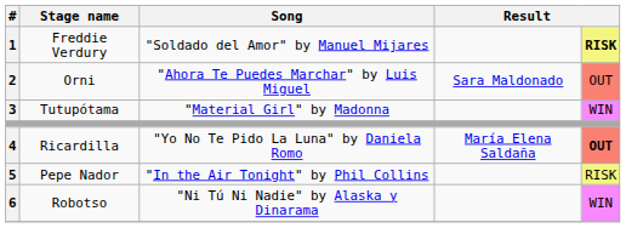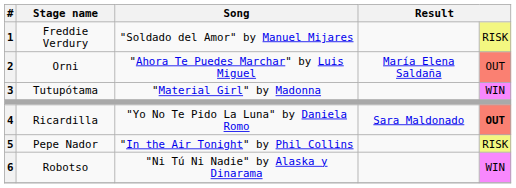 <table class="wikitable plainrowheaders" style="text-align: center;">
 <tr>
 <th>#</th>
 <th>Stage name</th>
 <th>Song</th>
 <th Identity colspan=2>Result</th>
 </tr>
 <tr>
 <th>1</th>
 <td>Freddie Verdury</td>
 <td>"Soldado del Amor" by <a href='#'>Manuel Mijares</a></td>
 <td></td>
-<td bgcolor=#F3F781><strong>RISK</strong></td>
+<td bgcolor=#F3F781>RISK</td>
 </tr>
 <tr>
 <th>2</th>
 <td>Orni</td>
 <td>"<a href='#'>Ahora Te Puedes Marchar</a>" by <a href='#'>Luis Miguel</a></td>
-<td><a href='#'>Sara Maldonado</a></td>
+<td><a href='#'>María Elena Saldaña</a></td>
 <td bgcolor=salmon>OUT</td>
 </tr>
 <tr>
 <th>3</th>
 <td>Tutupótama</td>
 <td>"<a href='#'>Material Girl</a>" by <a href='#'>Madonna</a></td>
 <td></td>
 <td bgcolor=#F888FD>WIN</td>
 </tr>
 <tr>
 <td colspan="5" style="background:darkgray"></td>
 </tr>
 <tr>
 <th>4</th>
 <td>Ricardilla</td>
 <td>"Yo No Te Pido La Luna" by <a href='#'>Daniela Romo</a></td>
-<td><a href='#'>María Elena Saldaña</a></td>
+<td><a href='#'>Sara Maldonado</a></td>
 <td bgcolor=salmon><strong>OUT</strong></td>
 </tr>
 <tr>
 <th>5</th>
 <td>Pepe Nador</td>
 <td>"<a href='#'>In the Air Tonight</a>" by <a href='#'>Phil Collins</a></td>
 <td></td>
 <td bgcolor=#F3F781>RISK</td>
 </tr>
 <tr>
 <th>6</th>
 <td>Robotso</td>
 <td>"Ni Tú Ni Nadie" by <a href='#'>Alaska y Dinarama</a></td>
 <td></td>
 <td bgcolor=#F888FD>WIN</td>
 </tr>
 <tr>
 </tr>
 </table>
